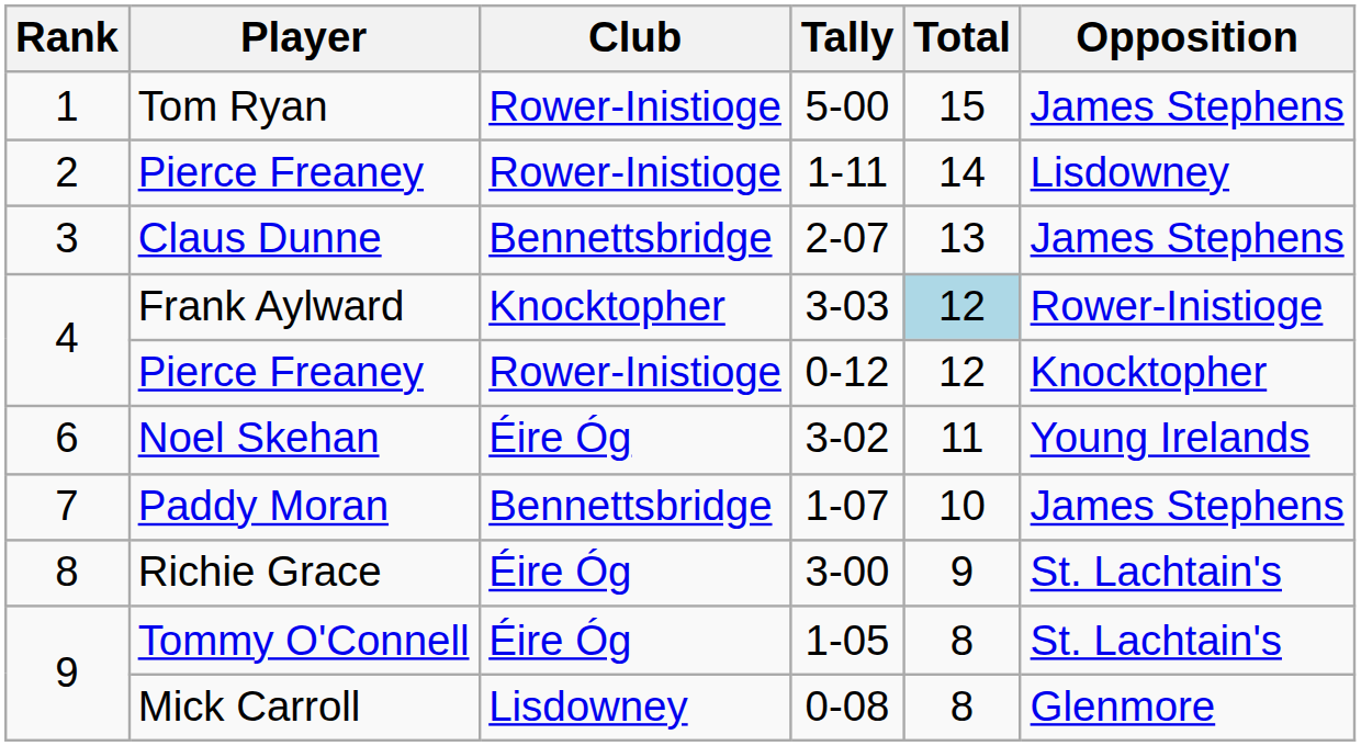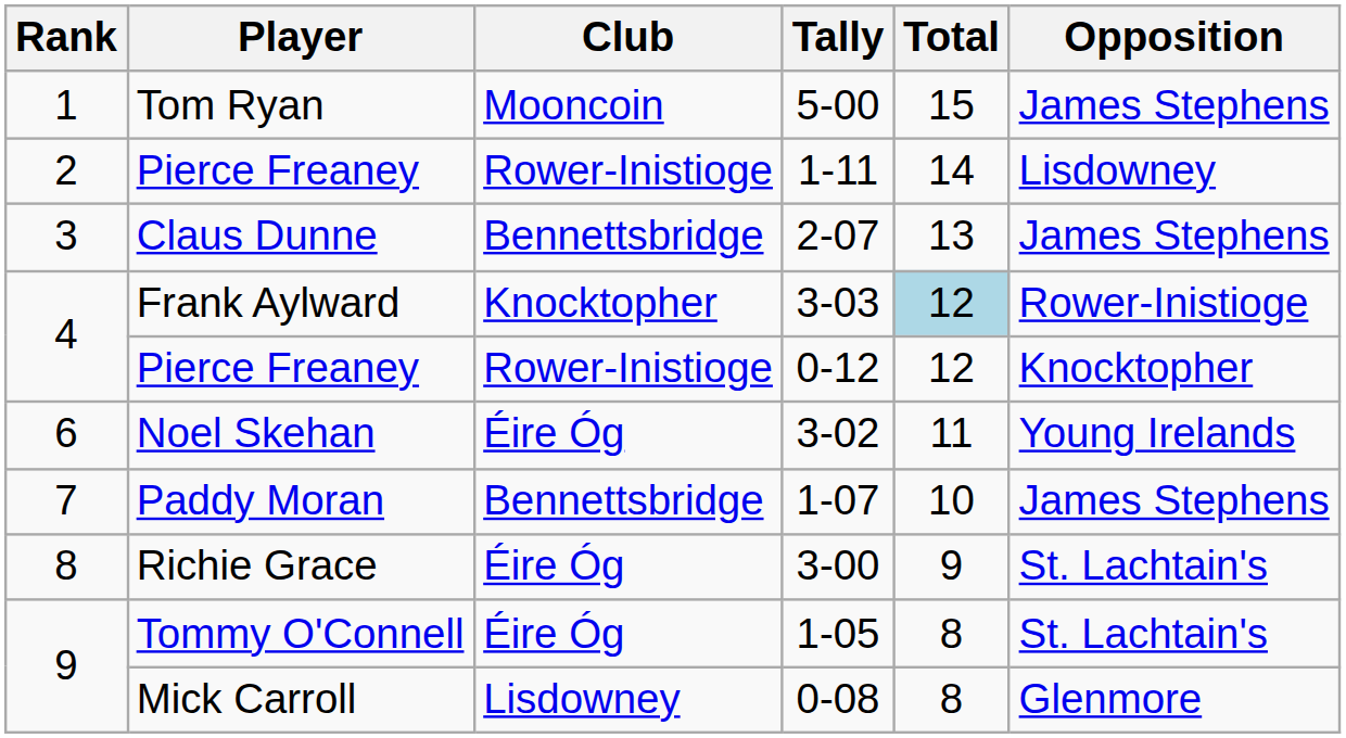 <table class="wikitable">
 <tr>
 <th>Rank</th>
 <th>Player</th>
 <th>Club</th>
 <th>Tally</th>
 <th>Total</th>
 <th>Opposition</th>
 </tr>
 <tr>
 <td rowspan="1" style="text-align:center;">1</td>
 <td>Tom Ryan</td>
-<td><a href='#'>Rower-Inistioge</a></td>
+<td><a href='#'>Mooncoin</a></td>
 <td align=center>5-00</td>
 <td align=center>15</td>
 <td><a href='#'>James Stephens</a></td>
 </tr>
 <tr>
 <td rowspan="1" style="text-align:center;">2</td>
 <td><a href='#'>Pierce Freaney</a></td>
 <td><a href='#'>Rower-Inistioge</a></td>
 <td align=center>1-11</td>
 <td align=center>14</td>
 <td><a href='#'>Lisdowney</a></td>
 </tr>
 <tr>
 <td rowspan="1" style="text-align:center;">3</td>
 <td><a href='#'>Claus Dunne</a></td>
 <td><a href='#'>Bennettsbridge</a></td>
 <td align=center>2-07</td>
 <td align=center>13</td>
 <td><a href='#'>James Stephens</a></td>
 </tr>
 <tr>
 <td rowspan="2" style="text-align:center;">4</td>
 <td>Frank Aylward</td>
 <td><a href='#'>Knocktopher</a></td>
 <td align=center>3-03</td>
 <td align=center style="background: lightblue;">12</td>
 <td><a href='#'>Rower-Inistioge</a></td>
 </tr>
 <tr>
 <td><a href='#'>Pierce Freaney</a></td>
 <td><a href='#'>Rower-Inistioge</a></td>
 <td align=center>0-12</td>
 <td align=center>12</td>
 <td><a href='#'>Knocktopher</a></td>
 </tr>
 <tr>
 <td rowspan="1" style="text-align:center;">6</td>
 <td><a href='#'>Noel Skehan</a></td>
 <td><a href='#'>Éire Óg</a></td>
 <td align=center>3-02</td>
 <td align=center>11</td>
 <td><a href='#'>Young Irelands</a></td>
 </tr>
 <tr>
 <td rowspan="1" style="text-align:center;">7</td>
 <td><a href='#'>Paddy Moran</a></td>
 <td><a href='#'>Bennettsbridge</a></td>
 <td align=center>1-07</td>
 <td align=center>10</td>
 <td><a href='#'>James Stephens</a></td>
 </tr>
 <tr>
 <td rowspan="1" style="text-align:center;">8</td>
 <td>Richie Grace</td>
 <td><a href='#'>Éire Óg</a></td>
 <td align=center>3-00</td>
 <td align=center>9</td>
 <td><a href='#'>St. Lachtain's</a></td>
 </tr>
 <tr>
 <td rowspan="2" style="text-align:center;">9</td>
 <td><a href='#'>Tommy O'Connell</a></td>
 <td><a href='#'>Éire Óg</a></td>
 <td align=center>1-05</td>
 <td align=center>8</td>
 <td><a href='#'>St. Lachtain's</a></td>
 </tr>
 <tr>
 <td>Mick Carroll</td>
 <td><a href='#'>Lisdowney</a></td>
 <td align=center>0-08</td>
 <td align=center>8</td>
 <td><a href='#'>Glenmore</a></td>
 </tr>
 </table>
